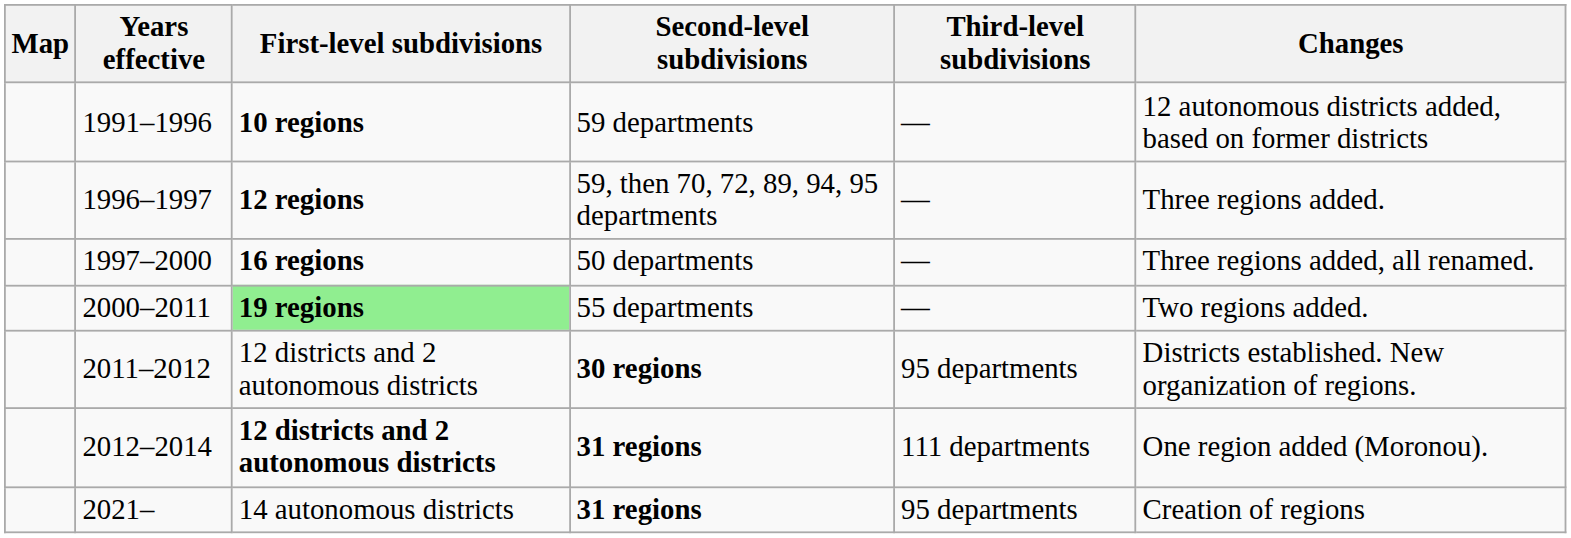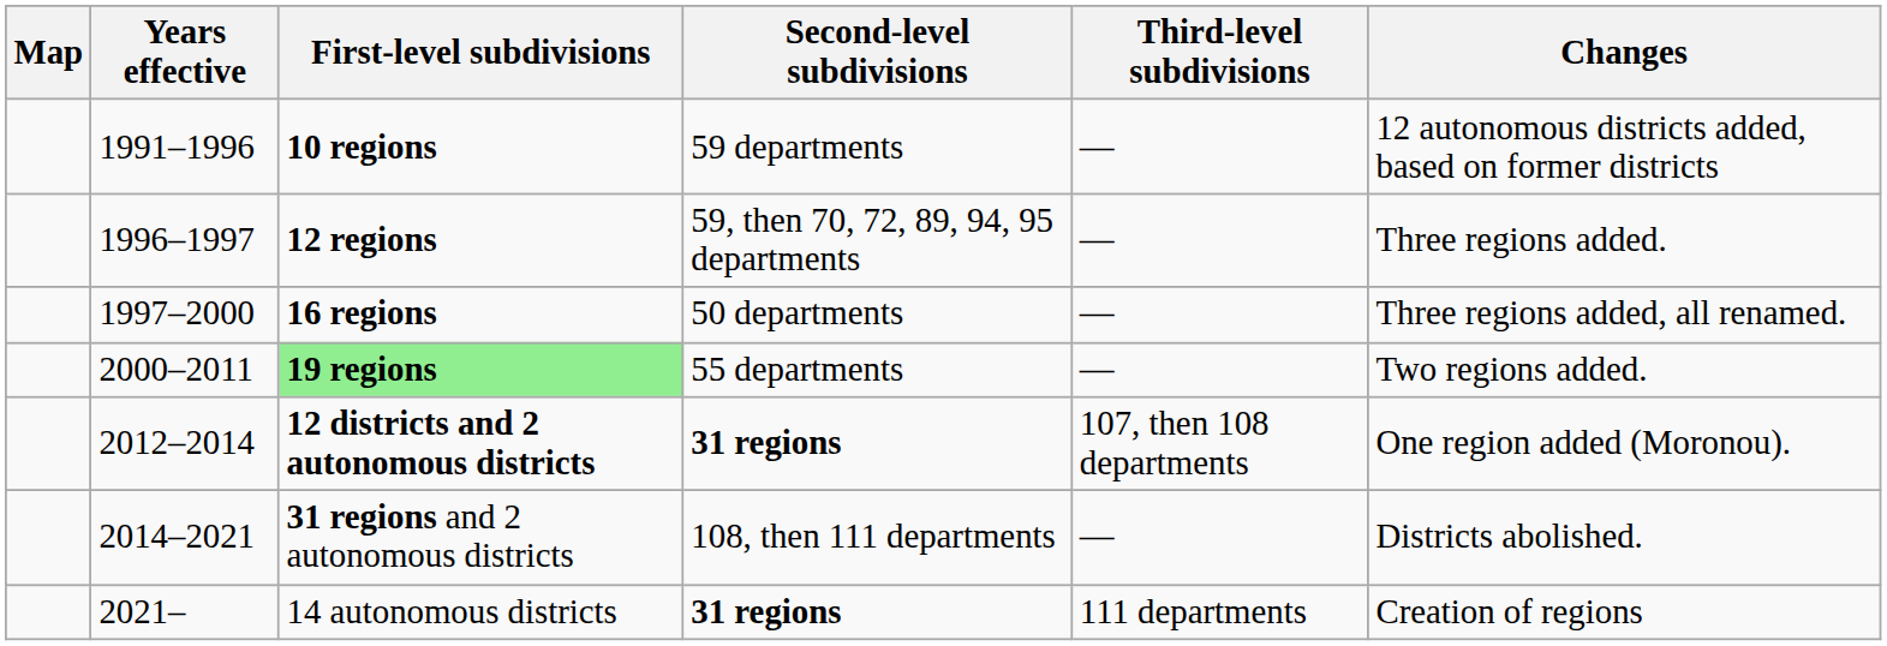 <table class="wikitable">
 <tr>
 <th>Map</th>
 <th>Years effective</th>
 <th>First-level subdivisions</th>
 <th>Second-level subdivisions</th>
 <th>Third-level subdivisions</th>
 <th>Changes</th>
 </tr>
 <tr>
 <td></td>
 <td>1991–1996</td>
 <td><strong>10 regions</strong></td>
 <td>59 departments</td>
 <td>—</td>
 <td>12 autonomous districts added, based on former districts</td>
 </tr>
 <tr>
 <td></td>
 <td>1996–1997</td>
 <td><strong>12 regions</strong></td>
 <td>59, then 70, 72, 89, 94, 95 departments</td>
 <td>—</td>
 <td>Three regions added.</td>
 </tr>
 <tr>
 <td></td>
 <td>1997–2000</td>
 <td><strong>16 regions</strong></td>
 <td>50 departments</td>
 <td>—</td>
 <td>Three regions added, all renamed.</td>
 </tr>
 <tr>
 <td></td>
 <td>2000–2011</td>
 <td style="background: lightgreen;"><strong>19 regions</strong></td>
 <td>55 departments</td>
 <td>—</td>
 <td>Two regions added.</td>
 </tr>
 <tr>
 <td></td>
-<td>2011–2012</td>
-<td>12 districts and 2 autonomous districts</td>
-<td><strong>30 regions</strong></td>
-<td>95 departments</td>
-<td>Districts established. New organization of regions.</td>
+<td>2012–2014</td>
+<td><strong>12 districts and 2 autonomous districts</strong></td>
+<td><strong>31 regions</strong></td>
+<td>107, then 108 departments</td>
+<td>One region added (Moronou).</td>
 </tr>
 <tr>
 <td></td>
-<td>2012–2014</td>
-<td><strong>12 districts and 2 autonomous districts</strong></td>
-<td><strong>31 regions</strong></td>
-<td>111 departments</td>
-<td>One region added (Moronou).</td>
+<td>2014–2021</td>
+<td><strong>31 regions</strong> and 2 autonomous districts</td>
+<td>108, then 111 departments</td>
+<td>—</td>
+<td>Districts abolished.</td>
 </tr>
 <tr>
 <td></td>
 <td>2021–</td>
 <td>14 autonomous districts</td>
 <td><strong>31 regions</strong></td>
-<td>95 departments</td>
+<td>111 departments</td>
 <td>Creation of regions</td>
 </tr>
 </table>
